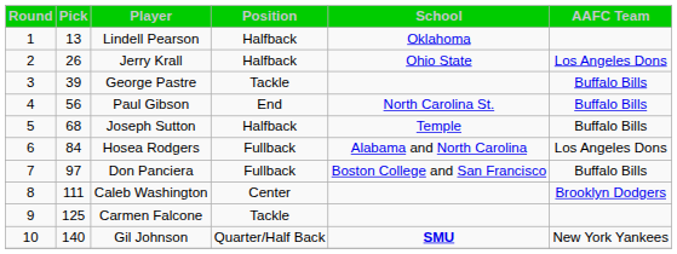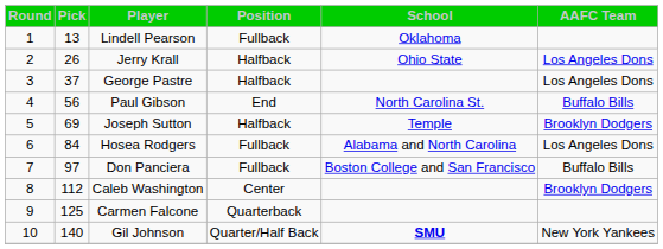 <table class="wikitable">
 <tr align="center"  style="background:#00cc00;color:#c4c8cb;">
 <td><strong>Round</strong></td>
 <td><strong>Pick</strong></td>
 <td><strong>Player</strong></td>
 <td><strong>Position</strong></td>
 <td><strong>School</strong></td>
 <td><strong>AAFC Team</strong></td>
 </tr>
 <tr align="center" bgcolor="">
 <td>1</td>
 <td>13</td>
 <td>Lindell Pearson</td>
-<td>Halfback</td>
+<td>Fullback</td>
 <td><a href='#'>Oklahoma</a></td>
 <td></td>
 </tr>
 <tr align="center" bgcolor="">
 <td>2</td>
 <td>26</td>
 <td>Jerry Krall</td>
 <td>Halfback</td>
 <td><a href='#'>Ohio State</a></td>
 <td><a href='#'>Los Angeles Dons</a></td>
 </tr>
 <tr align="center" bgcolor="">
 <td>3</td>
-<td>39</td>
+<td>37</td>
 <td>George Pastre</td>
-<td>Tackle</td>
+<td>Halfback</td>
 <td></td>
-<td><a href='#'>Buffalo Bills</a></td>
+<td>Los Angeles Dons</td>
 </tr>
 <tr align="center" bgcolor="">
 <td>4</td>
 <td>56</td>
 <td>Paul Gibson</td>
 <td>End</td>
 <td><a href='#'>North Carolina St.</a></td>
 <td><a href='#'>Buffalo Bills</a></td>
 </tr>
 <tr align="center" bgcolor="">
 <td>5</td>
-<td>68</td>
+<td>69</td>
 <td>Joseph Sutton</td>
 <td>Halfback</td>
 <td><a href='#'>Temple</a></td>
-<td>Buffalo Bills</td>
+<td><a href='#'>Brooklyn Dodgers</a></td>
 </tr>
 <tr align="center" bgcolor="">
 <td>6</td>
 <td>84</td>
 <td>Hosea Rodgers</td>
 <td>Fullback</td>
 <td><a href='#'>Alabama</a> and <a href='#'>North Carolina</a></td>
 <td>Los Angeles Dons</td>
 </tr>
 <tr align="center" bgcolor="">
 <td>7</td>
 <td>97</td>
 <td>Don Panciera</td>
 <td>Fullback</td>
 <td><a href='#'>Boston College</a> and <a href='#'>San Francisco</a></td>
 <td>Buffalo Bills</td>
 </tr>
 <tr align="center" bgcolor="">
 <td>8</td>
-<td>111</td>
+<td>112</td>
 <td>Caleb Washington</td>
 <td>Center</td>
 <td></td>
 <td><a href='#'>Brooklyn Dodgers</a></td>
 </tr>
 <tr align="center" bgcolor="">
 <td>9</td>
 <td>125</td>
 <td>Carmen Falcone</td>
-<td>Tackle</td>
+<td>Quarterback</td>
 <td></td>
 <td></td>
 </tr>
 <tr align="center" bgcolor="">
 <td>10</td>
 <td>140</td>
 <td>Gil Johnson</td>
 <td>Quarter/Half Back</td>
 <td><strong><a href='#'>SMU</a></strong></td>
 <td>New York Yankees</td>
 </tr>
 <tr align="center" bgcolor="">
 </tr>
 </table>
